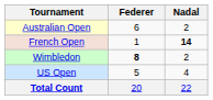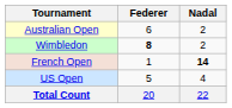 <table class=wikitable style="font-size:90%; width:35%; text-align:center">
 <tr>
 <th>Tournament</th>
 <th>Federer</th>
 <th>Nadal</th>
 </tr>
 <tr>
 <td style="background:#FFFFCC;"><a href='#'>Australian Open</a></td>
 <td>6</td>
 <td>2</td>
 </tr>
 <tr>
+<td style="background:#CCFFCC;"><a href='#'>Wimbledon</a></td>
+<td><strong>8</strong></td>
+<td>2</td>
+</tr>
+<tr>
 <td style="background:#F4E0D7;"><a href='#'>French Open</a></td>
 <td>1</td>
 <td><strong>14</strong></td>
-</tr>
-<tr>
-<td style="background:#CCFFCC;"><a href='#'>Wimbledon</a></td>
-<td><strong>8</strong></td>
-<td>2</td>
 </tr>
 <tr>
 <td style="background:#CCE6FF;"><a href='#'>US Open</a></td>
 <td>5</td>
 <td>4</td>
 </tr>
 <tr style="background:#F2F2F2;">
 <td><strong><a href='#'>Total Count</a></strong></td>
 <td><a href='#'>20</a></td>
 <td><a href='#'>22</a></td>
 </tr>
 </table>
